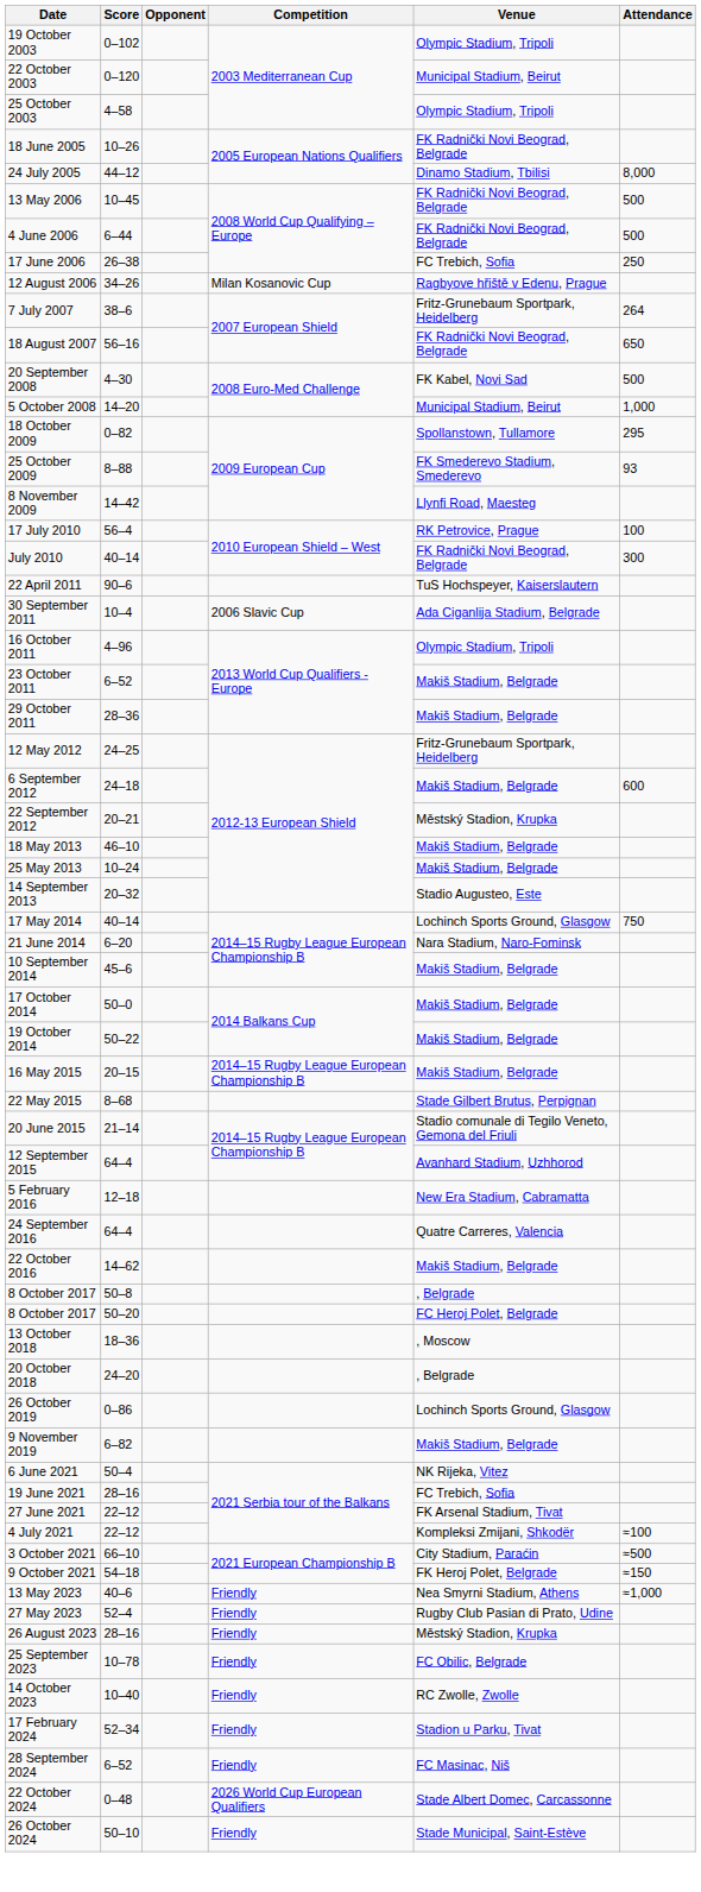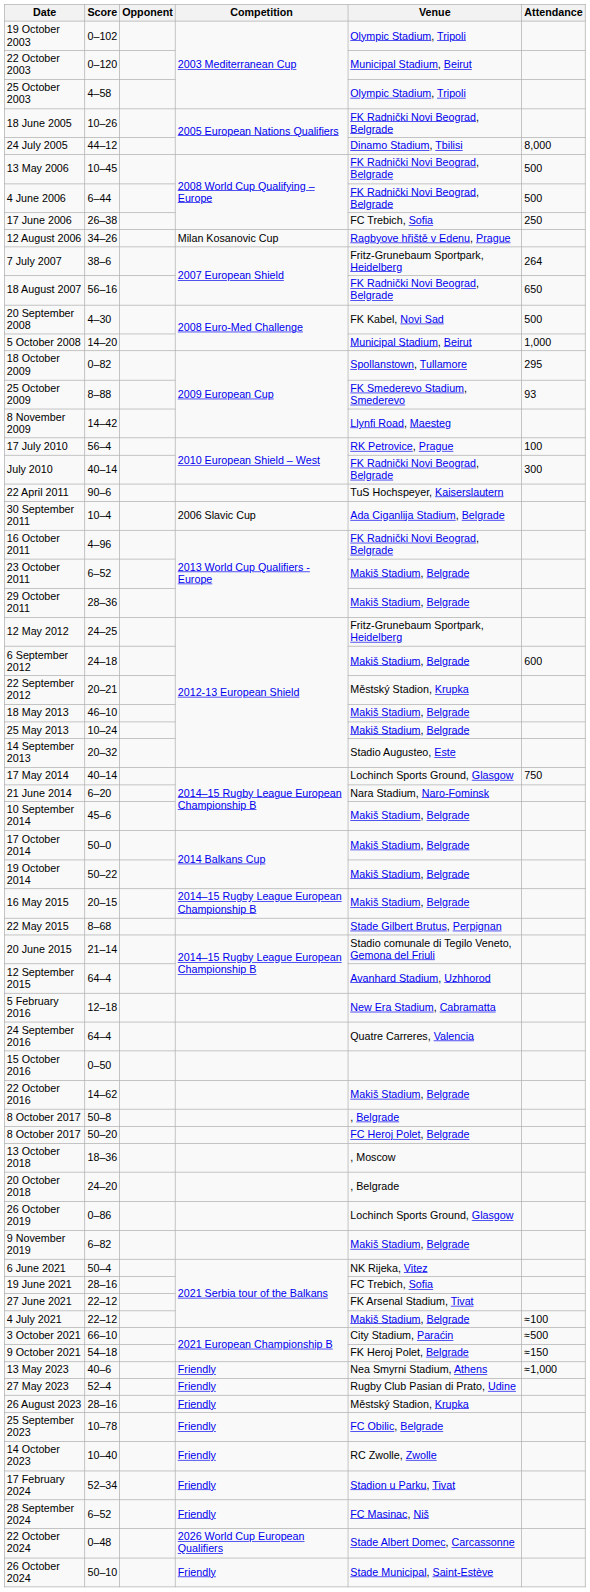 <table class="wikitable">
 <tr>
 <th>Date</th>
 <th>Score</th>
 <th>Opponent</th>
 <th>Competition</th>
 <th>Venue</th>
 <th>Attendance</th>
 </tr>
 <tr>
 <td>19 October 2003</td>
 <td>0–102</td>
 <td></td>
 <td rowspan=3><a href='#'>2003 Mediterranean Cup</a></td>
 <td><a href='#'>Olympic Stadium</a>, <a href='#'>Tripoli</a></td>
 <td></td>
 </tr>
 <tr>
 <td>22 October 2003</td>
 <td>0–120</td>
 <td></td>
 <td><a href='#'>Municipal Stadium</a>, <a href='#'>Beirut</a></td>
 <td></td>
 </tr>
 <tr>
 <td>25 October 2003</td>
 <td>4–58</td>
 <td></td>
 <td><a href='#'>Olympic Stadium</a>, <a href='#'>Tripoli</a></td>
 <td></td>
 </tr>
 <tr>
 <td>18 June 2005</td>
 <td>10–26</td>
 <td></td>
 <td rowspan=2><a href='#'>2005 European Nations Qualifiers</a></td>
 <td><a href='#'>FK Radnički Novi Beograd</a>, <a href='#'>Belgrade</a></td>
 <td></td>
 </tr>
 <tr>
 <td>24 July 2005</td>
 <td>44–12</td>
 <td></td>
 <td><a href='#'>Dinamo Stadium</a>, <a href='#'>Tbilisi</a></td>
 <td>8,000</td>
 </tr>
 <tr>
 <td>13 May 2006</td>
 <td>10–45</td>
 <td></td>
 <td rowspan=3><a href='#'>2008 World Cup Qualifying – Europe</a></td>
 <td><a href='#'>FK Radnički Novi Beograd</a>, <a href='#'>Belgrade</a></td>
 <td>500</td>
 </tr>
 <tr>
 <td>4 June 2006</td>
 <td>6–44</td>
 <td></td>
 <td><a href='#'>FK Radnički Novi Beograd</a>, <a href='#'>Belgrade</a></td>
 <td>500</td>
 </tr>
 <tr>
 <td>17 June 2006</td>
 <td>26–38</td>
 <td></td>
 <td> FC Trebich, <a href='#'>Sofia</a></td>
 <td>250</td>
 </tr>
 <tr>
 <td>12 August 2006</td>
 <td>34–26</td>
 <td></td>
 <td>Milan Kosanovic Cup</td>
 <td><a href='#'>Ragbyove hřiště v Edenu</a>, <a href='#'>Prague</a></td>
 <td></td>
 </tr>
 <tr>
 <td>7 July 2007</td>
 <td>38–6</td>
 <td></td>
 <td rowspan=2><a href='#'>2007 European Shield</a></td>
 <td>Fritz-Grunebaum Sportpark, <a href='#'>Heidelberg</a></td>
 <td>264</td>
 </tr>
 <tr>
 <td>18 August 2007</td>
 <td>56–16</td>
 <td></td>
 <td><a href='#'>FK Radnički Novi Beograd</a>, <a href='#'>Belgrade</a></td>
 <td>650</td>
 </tr>
 <tr>
 <td>20 September 2008</td>
 <td>4–30</td>
 <td></td>
 <td rowspan=2><a href='#'>2008 Euro-Med Challenge</a></td>
 <td>FK Kabel, <a href='#'>Novi Sad</a></td>
 <td>500</td>
 </tr>
 <tr>
 <td>5 October 2008</td>
 <td>14–20</td>
 <td></td>
 <td><a href='#'>Municipal Stadium</a>, <a href='#'>Beirut</a></td>
 <td>1,000</td>
 </tr>
 <tr>
 <td>18 October  2009</td>
 <td>0–82</td>
 <td></td>
 <td rowspan=3><a href='#'>2009 European Cup</a></td>
 <td><a href='#'>Spollanstown</a>, <a href='#'>Tullamore</a></td>
 <td>295</td>
 </tr>
 <tr>
 <td>25 October 2009</td>
 <td>8–88</td>
 <td></td>
 <td><a href='#'>FK Smederevo Stadium</a>, <a href='#'>Smederevo</a></td>
 <td>93</td>
 </tr>
 <tr>
 <td>8 November 2009</td>
 <td>14–42</td>
 <td></td>
 <td><a href='#'>Llynfi Road</a>, <a href='#'>Maesteg</a></td>
 <td></td>
 </tr>
 <tr>
 <td>17 July 2010</td>
 <td>56–4</td>
 <td></td>
 <td rowspan=2><a href='#'>2010 European Shield – West</a></td>
 <td><a href='#'>RK Petrovice</a>, <a href='#'>Prague</a></td>
 <td>100</td>
 </tr>
 <tr>
 <td>July 2010</td>
 <td>40–14</td>
 <td></td>
 <td><a href='#'>FK Radnički Novi Beograd</a>, <a href='#'>Belgrade</a></td>
 <td>300</td>
 </tr>
 <tr>
 <td>22 April 2011</td>
 <td>90–6</td>
 <td></td>
 <td></td>
 <td>TuS Hochspeyer, <a href='#'>Kaiserslautern</a></td>
 <td></td>
 </tr>
 <tr>
 <td>30 September 2011</td>
 <td>10–4</td>
 <td></td>
 <td>2006 Slavic Cup</td>
 <td><a href='#'>Ada Ciganlija Stadium</a>, <a href='#'>Belgrade</a></td>
 <td></td>
 </tr>
 <tr>
 <td>16 October 2011</td>
 <td>4–96</td>
 <td></td>
 <td rowspan=3><a href='#'>2013 World Cup Qualifiers - Europe</a></td>
-<td><a href='#'>Olympic Stadium</a>, <a href='#'>Tripoli</a></td>
+<td><a href='#'>FK Radnički Novi Beograd</a>, <a href='#'>Belgrade</a></td>
 <td></td>
 </tr>
 <tr>
 <td>23 October 2011</td>
 <td>6–52</td>
 <td></td>
 <td><a href='#'>Makiš Stadium</a>, <a href='#'>Belgrade</a></td>
 <td></td>
 </tr>
 <tr>
 <td>29 October 2011</td>
 <td>28–36</td>
 <td></td>
 <td><a href='#'>Makiš Stadium</a>, <a href='#'>Belgrade</a></td>
 <td></td>
 </tr>
 <tr>
 <td>12 May 2012</td>
 <td>24–25</td>
 <td></td>
 <td rowspan=6><a href='#'>2012-13 European Shield</a></td>
 <td>Fritz-Grunebaum Sportpark, <a href='#'>Heidelberg</a></td>
 <td></td>
 </tr>
 <tr>
 <td>6 September 2012</td>
 <td>24–18</td>
 <td></td>
 <td><a href='#'>Makiš Stadium</a>, <a href='#'>Belgrade</a></td>
 <td>600</td>
 </tr>
 <tr>
 <td>22 September 2012</td>
 <td>20–21</td>
 <td></td>
 <td> Městský Stadion, <a href='#'>Krupka</a></td>
 <td></td>
 </tr>
 <tr>
 <td>18 May 2013</td>
 <td>46–10</td>
 <td></td>
 <td><a href='#'>Makiš Stadium</a>, <a href='#'>Belgrade</a></td>
 <td></td>
 </tr>
 <tr>
 <td>25 May 2013</td>
 <td>10–24</td>
 <td></td>
 <td><a href='#'>Makiš Stadium</a>, <a href='#'>Belgrade</a></td>
 <td></td>
 </tr>
 <tr>
 <td>14 September 2013</td>
 <td>20–32</td>
 <td></td>
 <td>Stadio Augusteo, <a href='#'>Este</a></td>
 <td></td>
 </tr>
 <tr>
 <td>17 May 2014</td>
 <td>40–14</td>
 <td></td>
 <td rowspan=3><a href='#'>2014–15 Rugby League European Championship B</a></td>
 <td>Lochinch Sports Ground, <a href='#'>Glasgow</a></td>
 <td>750</td>
 </tr>
 <tr>
 <td>21 June 2014</td>
 <td>6–20</td>
 <td></td>
 <td>Nara Stadium, <a href='#'>Naro-Fominsk</a></td>
 <td></td>
 </tr>
 <tr>
 <td>10 September 2014</td>
 <td>45–6</td>
 <td></td>
 <td><a href='#'>Makiš Stadium</a>, <a href='#'>Belgrade</a></td>
 <td></td>
 </tr>
 <tr>
 <td>17 October 2014</td>
 <td>50–0</td>
 <td></td>
 <td rowspan=2><a href='#'>2014 Balkans Cup</a></td>
 <td><a href='#'>Makiš Stadium</a>, <a href='#'>Belgrade</a></td>
 <td></td>
 </tr>
 <tr>
 <td>19 October 2014</td>
 <td>50–22</td>
 <td></td>
 <td><a href='#'>Makiš Stadium</a>, <a href='#'>Belgrade</a></td>
 <td></td>
 </tr>
 <tr>
 <td>16 May 2015</td>
 <td>20–15</td>
 <td></td>
 <td><a href='#'>2014–15 Rugby League European Championship B</a></td>
 <td><a href='#'>Makiš Stadium</a>, <a href='#'>Belgrade</a></td>
 <td></td>
 </tr>
 <tr>
 <td>22 May 2015</td>
 <td>8–68</td>
 <td></td>
 <td></td>
 <td><a href='#'>Stade Gilbert Brutus</a>, <a href='#'>Perpignan</a></td>
 <td></td>
 </tr>
 <tr>
 <td>20 June 2015</td>
 <td>21–14</td>
 <td></td>
 <td rowspan=2><a href='#'>2014–15 Rugby League European Championship B</a></td>
 <td>Stadio comunale di Tegilo Veneto, <a href='#'>Gemona del Friuli</a></td>
 <td></td>
 </tr>
 <tr>
 <td>12 September 2015</td>
 <td>64–4</td>
 <td></td>
 <td><a href='#'>Avanhard Stadium</a>, <a href='#'>Uzhhorod</a></td>
 <td></td>
 </tr>
 <tr>
 <td>5 February 2016</td>
 <td>12–18</td>
 <td></td>
 <td></td>
 <td><a href='#'>New Era Stadium</a>, <a href='#'>Cabramatta</a></td>
 <td></td>
 </tr>
 <tr>
 <td>24 September 2016</td>
 <td>64–4</td>
 <td></td>
 <td></td>
 <td>Quatre Carreres, <a href='#'>Valencia</a></td>
 <td></td>
 </tr>
 <tr>
+<td>15 October 2016</td>
+<td>0–50</td>
+<td></td>
+<td></td>
+<td></td>
+<td></td>
+</tr>
+<tr>
 <td>22 October 2016</td>
 <td>14–62</td>
 <td></td>
 <td></td>
 <td><a href='#'>Makiš Stadium</a>, <a href='#'>Belgrade</a></td>
 <td></td>
 </tr>
 <tr>
 <td>8 October 2017</td>
 <td>50–8</td>
 <td></td>
 <td></td>
 <td>, <a href='#'>Belgrade</a></td>
 <td></td>
 </tr>
 <tr>
 <td>8 October 2017</td>
 <td>50–20</td>
 <td></td>
 <td></td>
 <td><a href='#'>FC Heroj Polet</a>, <a href='#'>Belgrade</a></td>
 <td></td>
 </tr>
 <tr>
 <td>13 October 2018</td>
 <td>18–36</td>
 <td></td>
 <td></td>
 <td>, Moscow</td>
 <td></td>
 </tr>
 <tr>
 <td>20 October 2018</td>
 <td>24–20</td>
 <td></td>
 <td></td>
 <td>, Belgrade</td>
 <td></td>
 </tr>
 <tr>
 <td>26 October 2019</td>
 <td>0–86</td>
 <td></td>
 <td></td>
 <td>Lochinch Sports Ground, <a href='#'>Glasgow</a></td>
 <td></td>
 </tr>
 <tr>
 <td>9 November 2019</td>
 <td>6–82</td>
 <td></td>
 <td></td>
 <td><a href='#'>Makiš Stadium</a>, <a href='#'>Belgrade</a></td>
 <td></td>
 </tr>
 <tr>
 <td>6 June 2021</td>
 <td>50–4</td>
 <td></td>
 <td rowspan="4"><a href='#'>2021 Serbia tour of the Balkans</a></td>
 <td> NK Rijeka, <a href='#'>Vitez</a></td>
 <td></td>
 </tr>
 <tr>
 <td>19 June 2021</td>
 <td>28–16</td>
 <td></td>
 <td> FC Trebich, <a href='#'>Sofia</a></td>
 <td></td>
 </tr>
 <tr>
 <td>27 June 2021</td>
 <td>22–12</td>
 <td></td>
 <td> FK Arsenal Stadium, <a href='#'>Tivat</a></td>
 <td></td>
 </tr>
 <tr>
 <td>4 July 2021</td>
 <td>22–12</td>
 <td></td>
-<td> Kompleksi Zmijani, <a href='#'>Shkodër</a></td>
+<td><a href='#'>Makiš Stadium</a>, <a href='#'>Belgrade</a></td>
 <td>≈100</td>
 </tr>
 <tr>
 <td>3 October 2021</td>
 <td>66–10</td>
 <td></td>
 <td rowspan="2"><a href='#'>2021 European Championship B</a></td>
 <td> City Stadium, <a href='#'>Paraćin</a></td>
 <td>≈500</td>
 </tr>
 <tr>
 <td>9 October 2021</td>
 <td>54–18</td>
 <td></td>
 <td> FK Heroj Polet, <a href='#'>Belgrade</a></td>
 <td>≈150</td>
 </tr>
 <tr>
 <td>13 May 2023</td>
 <td>40–6</td>
 <td></td>
 <td><a href='#'>Friendly</a></td>
 <td> Nea Smyrni Stadium, <a href='#'>Athens</a></td>
 <td>≈1,000</td>
 </tr>
 <tr>
 <td>27 May 2023</td>
 <td>52–4</td>
 <td></td>
 <td><a href='#'>Friendly</a></td>
 <td> Rugby Club Pasian di Prato, <a href='#'>Udine</a></td>
 <td></td>
 </tr>
 <tr>
 <td>26 August 2023</td>
 <td>28–16</td>
 <td></td>
 <td><a href='#'>Friendly</a></td>
 <td> Městský Stadion, <a href='#'>Krupka</a></td>
 <td></td>
 </tr>
 <tr>
 <td>25 September 2023</td>
 <td>10–78</td>
 <td></td>
 <td><a href='#'>Friendly</a></td>
 <td> <a href='#'>FC Obilic</a>, <a href='#'>Belgrade</a></td>
 <td></td>
 </tr>
 <tr>
 <td>14 October 2023</td>
 <td>10–40</td>
 <td></td>
 <td><a href='#'>Friendly</a></td>
 <td> RC Zwolle, <a href='#'>Zwolle</a></td>
 <td></td>
 </tr>
 <tr>
 <td>17 February 2024</td>
 <td>52–34</td>
 <td></td>
 <td><a href='#'>Friendly</a></td>
 <td> <a href='#'>Stadion u Parku</a>, <a href='#'>Tivat</a></td>
 <td></td>
 </tr>
 <tr>
 <td>28 September 2024</td>
 <td>6–52</td>
 <td></td>
 <td><a href='#'>Friendly</a></td>
 <td> <a href='#'>FC Masinac</a>, <a href='#'>Niš</a></td>
 <td></td>
 </tr>
 <tr>
 <td>22 October 2024</td>
 <td>0–48</td>
 <td></td>
 <td><a href='#'>2026 World Cup European Qualifiers</a></td>
 <td> <a href='#'>Stade Albert Domec</a>, <a href='#'>Carcassonne</a></td>
 <td></td>
 </tr>
 <tr>
 <td>26 October 2024</td>
 <td>50–10</td>
 <td></td>
 <td><a href='#'>Friendly</a></td>
 <td> <a href='#'>Stade Municipal</a>, <a href='#'>Saint-Estève</a></td>
 <td></td>
 </tr>
 </table>
